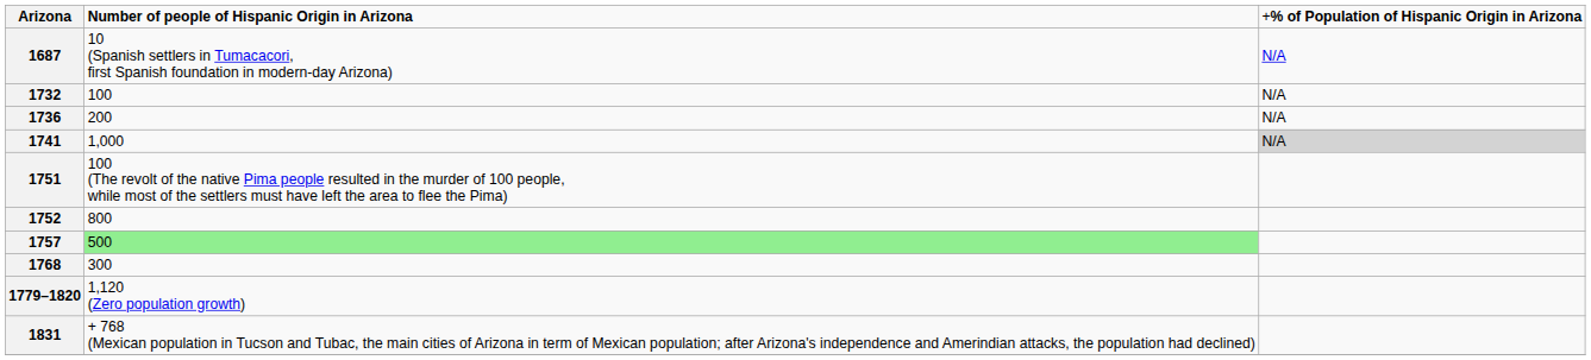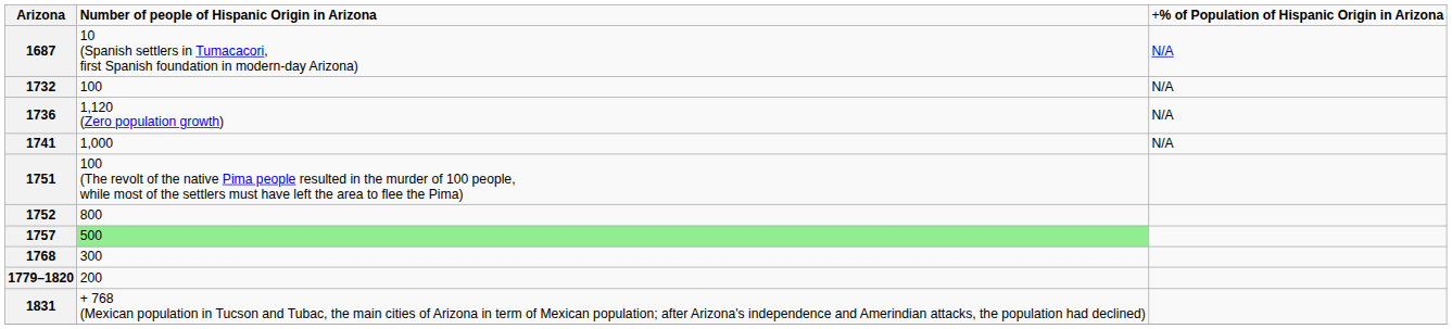 <table class="wikitable sortable" font-size:75%">
 <tr>
 <th> Arizona</th>
 <td><strong>Number of people of Hispanic Origin in Arizona</strong></td>
 <td>+<strong>% of Population of Hispanic Origin in Arizona</strong></td>
 </tr>
 <tr>
 <th>1687</th>
 <td>10 <br> (Spanish settlers in <a href='#'>Tumacacori</a>,<br> first Spanish foundation in modern-day Arizona)</td>
 <td><a href='#'>N/A</a></td>
 </tr>
 <tr>
 <th>1732</th>
 <td>100</td>
 <td>N/A</td>
 </tr>
 <tr>
 <th>1736</th>
-<td>200</td>
+<td>1,120 <br> (<a href='#'>Zero population growth</a>)</td>
 <td>N/A</td>
 </tr>
 <tr>
 <th>1741</th>
 <td>1,000</td>
-<td style="background: lightgrey;">N/A</td>
+<td>N/A</td>
 </tr>
 <tr>
 <th>1751</th>
 <td>100<br> (The revolt of the native <a href='#'>Pima people</a> resulted in the murder of 100 people, <br> while most of the settlers must have left the area to flee the Pima)</td>
 <td></td>
 </tr>
 <tr>
 <th>1752</th>
 <td>800</td>
 <td></td>
 </tr>
 <tr>
 <th>1757</th>
 <td style="background: lightgreen;">500</td>
 <td></td>
 </tr>
 <tr>
 <th>1768</th>
 <td>300</td>
 <td></td>
 </tr>
 <tr>
 <th>1779–1820</th>
-<td>1,120 <br> (<a href='#'>Zero population growth</a>)</td>
+<td>200</td>
 <td></td>
 </tr>
 <tr>
 <th>1831</th>
 <td>+ 768 <br> (Mexican population in Tucson and Tubac, the main cities of Arizona in term of Mexican population; after Arizona's independence and Amerindian attacks, the population had declined)</td>
 <td></td>
 </tr>
 <tr>
 </tr>
 </table>
